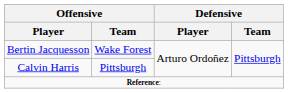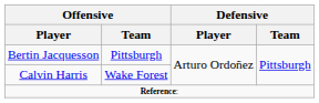 <table class="wikitable" style="text-align: center;">
 <tr>
 <th colspan="2">Offensive</th>
 <th colspan="2">Defensive</th>
 </tr>
 <tr>
 <th>Player</th>
 <th>Team</th>
 <th>Player</th>
 <th>Team</th>
 </tr>
 <tr>
 <td><a href='#'>Bertin Jacquesson</a></td>
-<td><a href='#'>Wake Forest</a></td>
+<td><a href='#'>Pittsburgh</a></td>
 <td rowspan=2>Arturo Ordoñez</td>
 <td rowspan=2><a href='#'>Pittsburgh</a></td>
 </tr>
 <tr>
 <td><a href='#'>Calvin Harris</a></td>
-<td><a href='#'>Pittsburgh</a></td>
+<td><a href='#'>Wake Forest</a></td>
 </tr>
 <tr>
 <td colspan="4"  style="font-size:8pt; text-align:center;"><strong>Reference</strong>:</td>
 </tr>
 </table>
